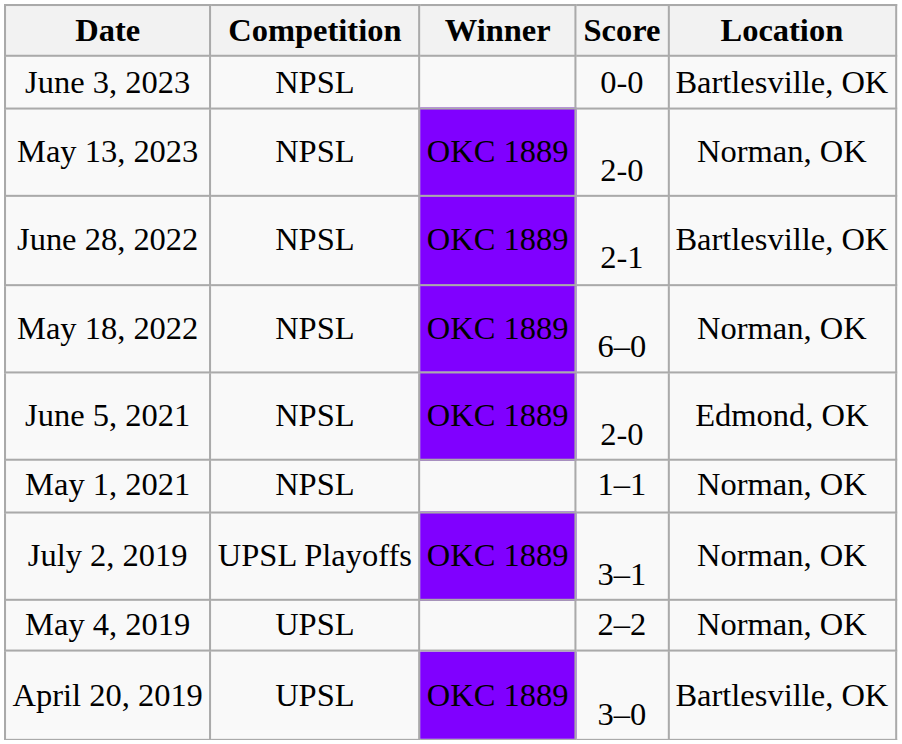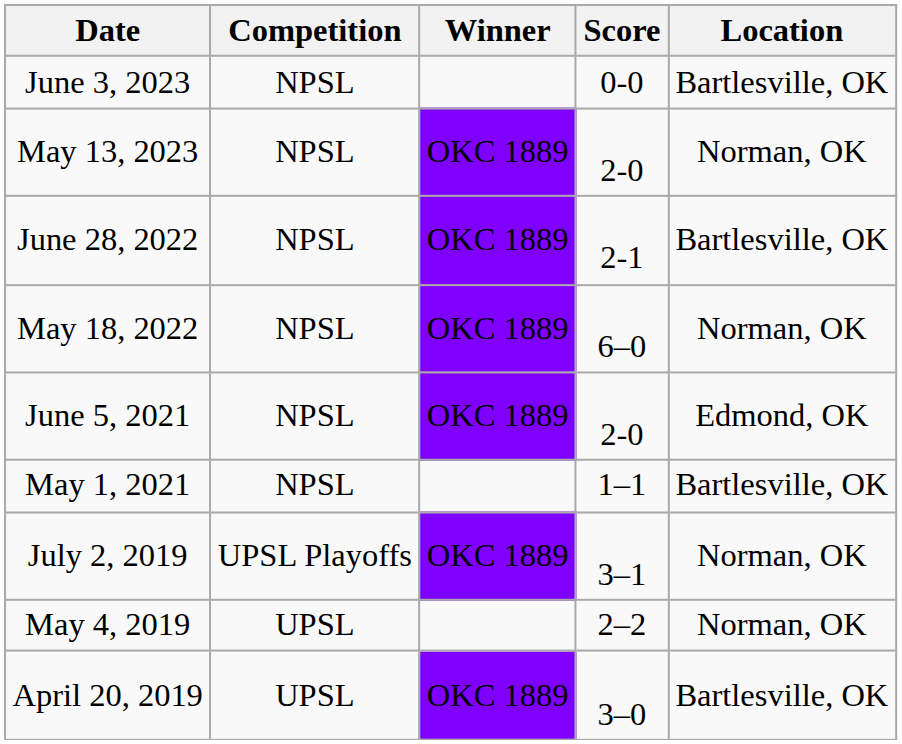 <table class="wikitable" style="text-align:center">
 <tr>
 <th>Date</th>
 <th>Competition</th>
 <th>Winner</th>
 <th>Score</th>
 <th>Location</th>
 </tr>
 <tr>
 <td>June 3, 2023</td>
 <td>NPSL</td>
 <td></td>
 <td>0-0</td>
 <td>Bartlesville, OK</td>
 </tr>
 <tr>
 <td>May 13, 2023</td>
 <td>NPSL</td>
 <td bgcolor=#8000FF><span>OKC 1889</span></td>
 <td align=center><br>2-0</td>
 <td>Norman, OK</td>
 </tr>
 <tr>
 <td>June 28, 2022</td>
 <td>NPSL</td>
 <td bgcolor=#8000FF><span>OKC 1889</span></td>
 <td align=center><br>2-1</td>
 <td>Bartlesville, OK</td>
 </tr>
 <tr>
 <td>May 18, 2022</td>
 <td>NPSL</td>
 <td bgcolor=#8000FF><span>OKC 1889</span></td>
 <td align=center><br>6–0</td>
 <td>Norman, OK</td>
 </tr>
 <tr>
 <td>June 5, 2021</td>
 <td>NPSL</td>
 <td bgcolor=#8000FF><span>OKC 1889</span></td>
 <td align=center><br>2-0</td>
 <td>Edmond, OK</td>
 </tr>
 <tr>
 <td>May 1, 2021</td>
 <td>NPSL</td>
 <td></td>
 <td>1–1</td>
-<td>Norman, OK</td>
+<td>Bartlesville, OK</td>
 </tr>
 <tr>
 <td>July 2, 2019</td>
 <td>UPSL Playoffs</td>
 <td bgcolor=#8000FF><span>OKC 1889</span></td>
 <td align=center><br>3–1</td>
 <td>Norman, OK</td>
 </tr>
 <tr>
 <td>May 4, 2019</td>
 <td>UPSL</td>
 <td></td>
 <td>2–2</td>
 <td>Norman, OK</td>
 </tr>
 <tr>
 <td>April 20, 2019</td>
 <td>UPSL</td>
 <td bgcolor=#8000FF><span>OKC 1889</span></td>
 <td align=center><br>3–0</td>
 <td>Bartlesville, OK</td>
 </tr>
 </table>
